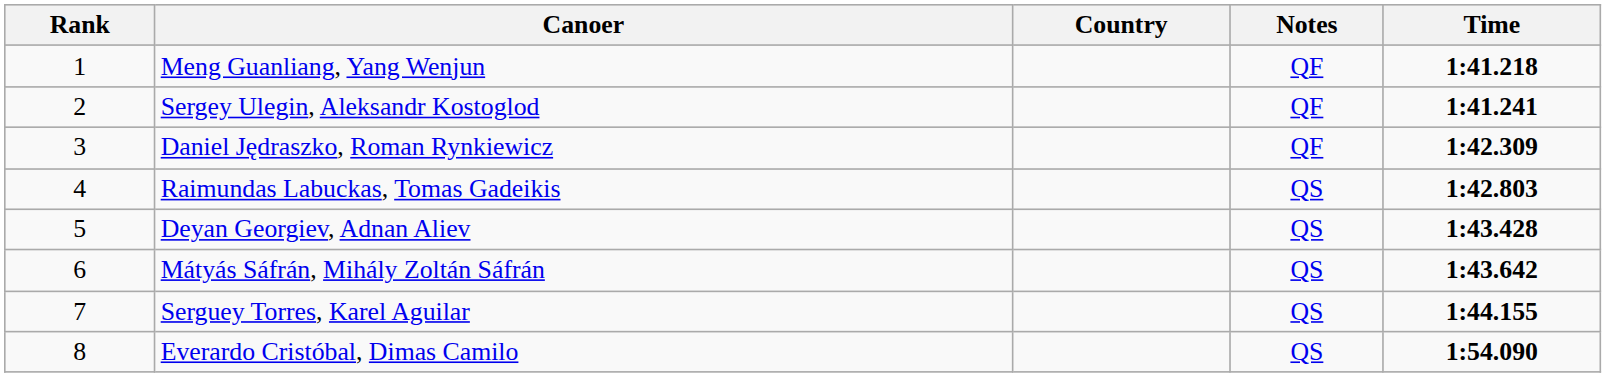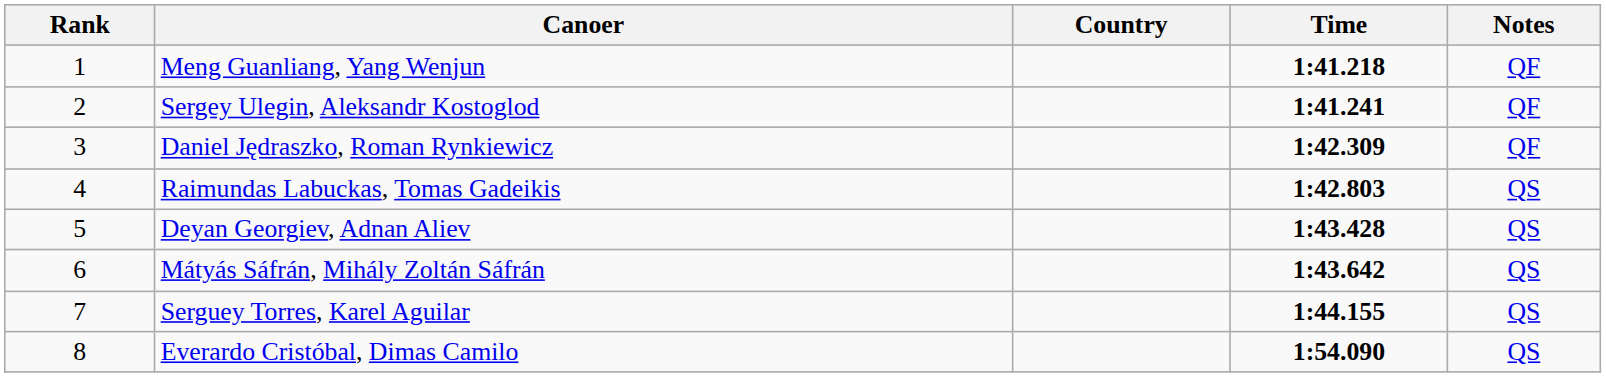 <table class="wikitable sortable" width=50% style="text-align:center">
 <tr>
 <th>Rank</th>
 <th>Canoer</th>
 <th>Country</th>
+<th>Time</th>
 <th>Notes</th>
-<th>Time</th>
 </tr>
 <tr>
 <td>1</td>
 <td align=left><a href='#'>Meng Guanliang</a>, <a href='#'>Yang Wenjun</a></td>
 <td align=left></td>
+<td><strong>1:41.218</strong></td>
 <td><a href='#'>QF</a></td>
-<td><strong>1:41.218</strong></td>
 </tr>
 <tr>
 <td>2</td>
 <td align=left><a href='#'>Sergey Ulegin</a>, <a href='#'>Aleksandr Kostoglod</a></td>
 <td align=left></td>
+<td><strong>1:41.241</strong></td>
 <td><a href='#'>QF</a></td>
-<td><strong>1:41.241</strong></td>
 </tr>
 <tr>
 <td>3</td>
 <td align=left><a href='#'>Daniel Jędraszko</a>, <a href='#'>Roman Rynkiewicz</a></td>
 <td align=left></td>
+<td><strong>1:42.309</strong></td>
 <td><a href='#'>QF</a></td>
-<td><strong>1:42.309</strong></td>
 </tr>
 <tr>
 <td>4</td>
 <td align=left><a href='#'>Raimundas Labuckas</a>, <a href='#'>Tomas Gadeikis</a></td>
 <td align=left></td>
+<td><strong>1:42.803</strong></td>
 <td><a href='#'>QS</a></td>
-<td><strong>1:42.803</strong></td>
 </tr>
 <tr>
 <td>5</td>
 <td align=left><a href='#'>Deyan Georgiev</a>, <a href='#'>Adnan Aliev</a></td>
 <td align=left></td>
+<td><strong>1:43.428</strong></td>
 <td><a href='#'>QS</a></td>
-<td><strong>1:43.428</strong></td>
 </tr>
 <tr>
 <td>6</td>
 <td align=left><a href='#'>Mátyás Sáfrán</a>, <a href='#'>Mihály Zoltán Sáfrán</a></td>
 <td align=left></td>
+<td><strong>1:43.642</strong></td>
 <td><a href='#'>QS</a></td>
-<td><strong>1:43.642</strong></td>
 </tr>
 <tr>
 <td>7</td>
 <td align=left><a href='#'>Serguey Torres</a>, <a href='#'>Karel Aguilar</a></td>
 <td align=left></td>
+<td><strong>1:44.155</strong></td>
 <td><a href='#'>QS</a></td>
-<td><strong>1:44.155</strong></td>
 </tr>
 <tr>
 <td>8</td>
 <td align=left><a href='#'>Everardo Cristóbal</a>, <a href='#'>Dimas Camilo</a></td>
 <td align=left></td>
+<td><strong>1:54.090</strong></td>
 <td><a href='#'>QS</a></td>
-<td><strong>1:54.090</strong></td>
 </tr>
 </table>
